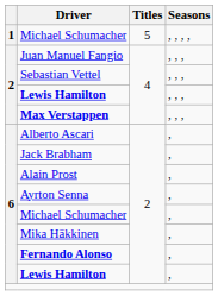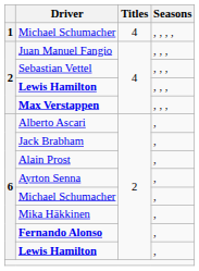 <table class="wikitable">
 <tr>
 <th></th>
 <th>Driver</th>
 <th>Titles</th>
 <th>Seasons</th>
 </tr>
 <tr>
 <th>1</th>
 <td> <a href='#'>Michael Schumacher</a></td>
-<td align=center>5</td>
+<td align=center>4</td>
 <td>, , , , </td>
 </tr>
 <tr>
 <th rowspan="4">2</th>
 <td> <a href='#'>Juan Manuel Fangio</a></td>
 <td rowspan="4" align="center">4</td>
 <td>, , , </td>
 </tr>
 <tr>
 <td> <a href='#'>Sebastian Vettel</a></td>
 <td>, , , </td>
 </tr>
 <tr>
 <td> <strong><a href='#'>Lewis Hamilton</a></strong></td>
 <td>, , , </td>
 </tr>
 <tr>
 <td> <strong><a href='#'>Max Verstappen</a></strong></td>
 <td>, , ,  </td>
 </tr>
 <tr>
 <th rowspan=8>6</th>
 <td> <a href='#'>Alberto Ascari</a></td>
 <td align=center rowspan=8>2</td>
 <td>, </td>
 </tr>
 <tr>
 <td> <a href='#'>Jack Brabham</a></td>
 <td>, </td>
 </tr>
 <tr>
 <td> <a href='#'>Alain Prost</a></td>
 <td>, </td>
 </tr>
 <tr>
 <td> <a href='#'>Ayrton Senna</a></td>
 <td>, </td>
 </tr>
 <tr>
 <td> <a href='#'>Michael Schumacher</a></td>
 <td>, </td>
 </tr>
 <tr>
 <td> <a href='#'>Mika Häkkinen</a></td>
 <td>, </td>
 </tr>
 <tr>
 <td> <strong><a href='#'>Fernando Alonso</a></strong></td>
 <td>, </td>
 </tr>
 <tr>
 <td> <strong><a href='#'>Lewis Hamilton</a></strong></td>
 <td>, </td>
 </tr>
 <tr align=center>
 <td colspan=4></td>
 </tr>
 </table>
